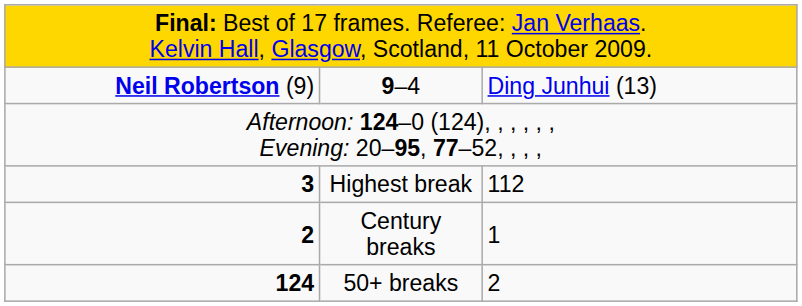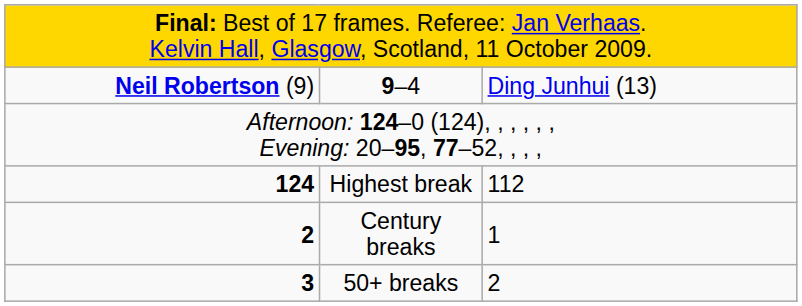 <table class="wikitable" style="font-size: 95%; margin: 1em auto 1em auto;">
 <tr>
 <td colspan="3" align="center" bgcolor="#ffd700"><strong>Final:</strong> Best of 17 frames. Referee: <a href='#'>Jan Verhaas</a>.<br><a href='#'>Kelvin Hall</a>, <a href='#'>Glasgow</a>, Scotland, 11 October 2009.</td>
 </tr>
 <tr>
 <td width="200" align="right"><strong><a href='#'>Neil Robertson</a></strong> (9)<br></td>
 <td width="100" align="center"><strong>9</strong>–4</td>
 <td width="200"><a href='#'>Ding Junhui</a> (13)<br></td>
 </tr>
 <tr>
 <td colspan="3" align="center" style="font-size: 100%"><em>Afternoon:</em> <strong>124</strong>–0 (124), , , , , ,  <br><em>Evening:</em> 20–<strong>95</strong>, <strong>77</strong>–52, , , , </td>
 </tr>
 <tr>
-<td align="right"><strong>3</strong></td>
+<td align="right"><strong>124</strong></td>
 <td align="center">Highest break</td>
 <td align="left">112</td>
 </tr>
 <tr>
 <td align="right"><strong>2</strong></td>
 <td align="center">Century breaks</td>
 <td align="left">1</td>
 </tr>
 <tr>
-<td align="right"><strong>124</strong></td>
+<td align="right"><strong>3</strong></td>
 <td align="center">50+ breaks</td>
 <td align="left">2</td>
 </tr>
 </table>
